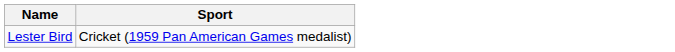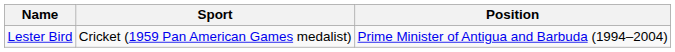 <table class="wikitable sortable">
 <tr>
 <th>Name</th>
 <th>Sport</th>
+<th>Position</th>
 </tr>
 <tr>
 <td data-sort-value="Bird,Lester"><a href='#'>Lester Bird</a></td>
 <td>Cricket (<a href='#'>1959 Pan American Games</a> medalist)</td>
+<td><a href='#'>Prime Minister of Antigua and Barbuda</a> (1994–2004)</td>
 </tr>
 </table>
